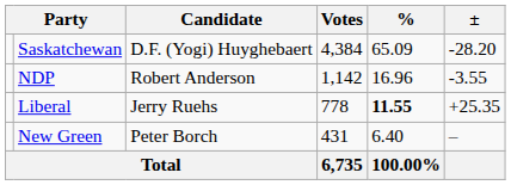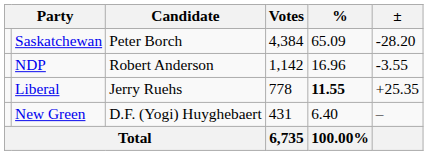 <table class="wikitable">
 <tr>
 <th colspan="2">Party</th>
 <th>Candidate</th>
 <th>Votes</th>
 <th>%</th>
 <th>±</th>
 </tr>
 <tr>
 <td></td>
 <td><a href='#'>Saskatchewan</a></td>
-<td>D.F. (Yogi) Huyghebaert</td>
+<td>Peter Borch</td>
 <td>4,384</td>
 <td>65.09</td>
 <td>-28.20</td>
 </tr>
 <tr>
 <td></td>
 <td><a href='#'>NDP</a></td>
 <td>Robert Anderson</td>
 <td>1,142</td>
 <td>16.96</td>
 <td>-3.55</td>
 </tr>
 <tr>
 <td></td>
 <td><a href='#'>Liberal</a></td>
 <td>Jerry Ruehs</td>
 <td>778</td>
 <td><strong>11.55</strong></td>
 <td>+25.35</td>
 </tr>
 <tr>
 <td></td>
 <td><a href='#'>New Green</a></td>
-<td>Peter Borch</td>
+<td>D.F. (Yogi) Huyghebaert</td>
 <td>431</td>
 <td>6.40</td>
 <td>–</td>
 </tr>
 <tr>
 <th colspan="3">Total</th>
 <th>6,735</th>
 <th>100.00%</th>
 <th></th>
 </tr>
 </table>
